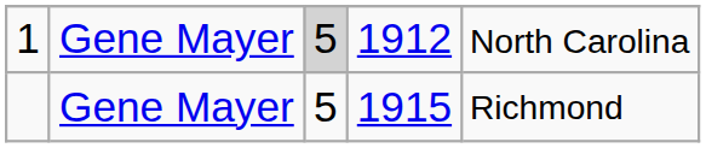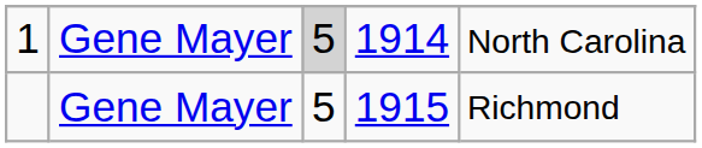 <table class="wikitable">
 <tr>
 </tr>
 <tr>
 <td>1</td>
 <td><a href='#'>Gene Mayer</a></td>
 <td style="background: lightgrey;">5</td>
-<td><a href='#'>1912</a></td>
+<td><a href='#'>1914</a></td>
 <td style="font-size:80%;">North Carolina</td>
 </tr>
 <tr>
 <td></td>
 <td><a href='#'>Gene Mayer</a></td>
 <td>5</td>
 <td><a href='#'>1915</a></td>
 <td style="font-size:80%;">Richmond</td>
 </tr>
 </table>
